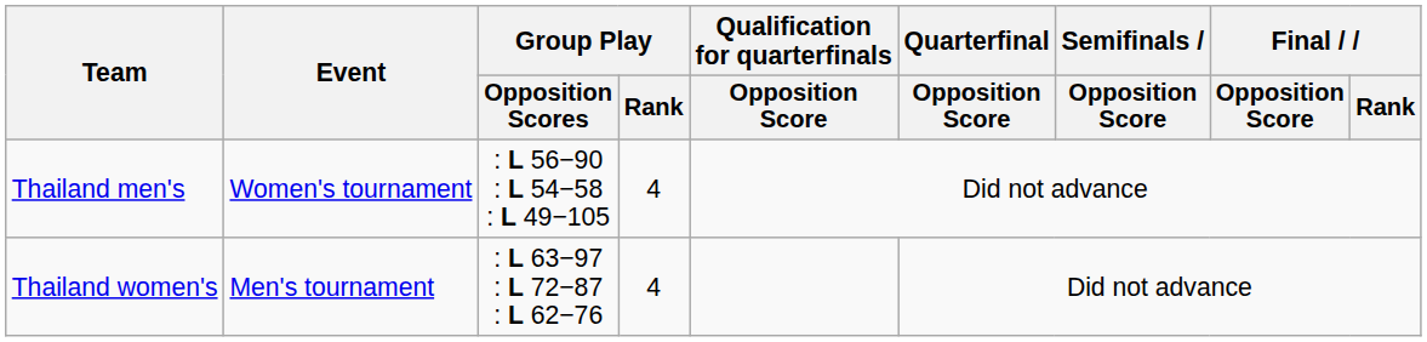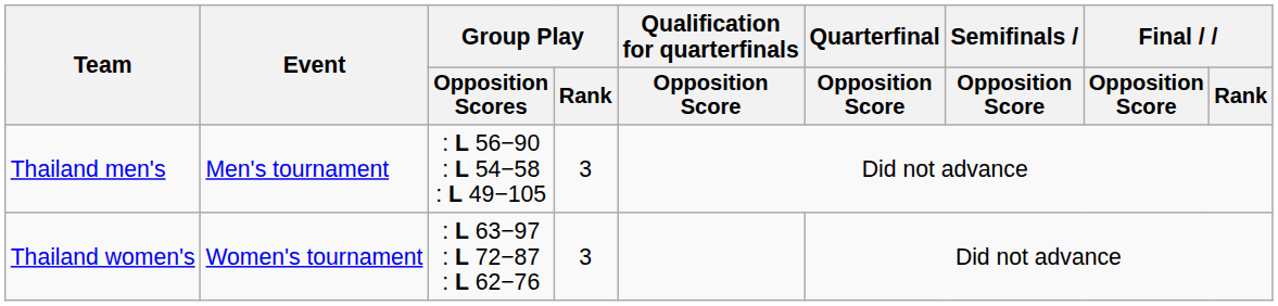 <table class=wikitable style=font-size:90%;text-align:center>
 <tr>
 <th rowspan=2>Team</th>
 <th rowspan=2>Event</th>
 <th colspan=2>Group Play</th>
 <th>Qualification<br>for quarterfinals</th>
 <th>Quarterfinal</th>
 <th>Semifinals / </th>
 <th colspan=2>Final /  / </th>
 </tr>
 <tr style="font-size:95%">
 <th>Opposition<br>Scores</th>
 <th>Rank</th>
 <th>Opposition<br>Score</th>
 <th>Opposition<br>Score</th>
 <th>Opposition<br>Score</th>
 <th>Opposition<br>Score</th>
 <th>Rank</th>
 </tr>
 <tr align=center>
 <td align=left><a href='#'>Thailand men's</a></td>
-<td align=left><a href='#'>Women's tournament</a></td>
+<td align=left><a href='#'>Men's tournament</a></td>
 <td>: <strong>L</strong> 56−90<br>: <strong>L</strong> 54−58<br>: <strong>L</strong> 49−105</td>
-<td>4</td>
+<td>3</td>
 <td colspan=5>Did not advance</td>
 </tr>
 <tr align=center>
 <td align=left><a href='#'>Thailand women's</a></td>
-<td align=left><a href='#'>Men's tournament</a></td>
+<td align=left><a href='#'>Women's tournament</a></td>
 <td>: <strong>L</strong> 63−97<br>: <strong>L</strong> 72−87<br>: <strong>L</strong> 62−76</td>
-<td>4</td>
+<td>3</td>
 <td></td>
 <td colspan=4>Did not advance</td>
 </tr>
 </table>
